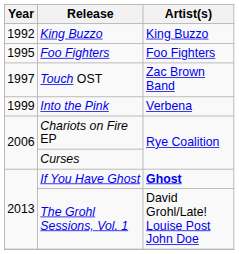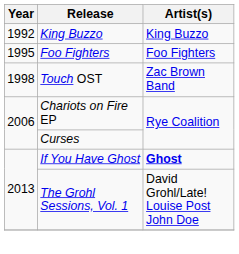 <table class="wikitable">
 <tr>
 <th>Year</th>
 <th width="130">Release</th>
 <th width="110">Artist(s)</th>
 </tr>
 <tr>
 <td align="center" rowspan="1">1992</td>
 <td><em><a href='#'>King Buzzo</a></em></td>
 <td><a href='#'>King Buzzo</a></td>
 </tr>
 <tr>
 <td align="center" rowspan="1">1995</td>
 <td><em><a href='#'>Foo Fighters</a></em></td>
 <td><a href='#'>Foo Fighters</a></td>
 </tr>
 <tr>
-<td align="center" rowspan="1">1997</td>
+<td align="center" rowspan="1">1998</td>
 <td><em><a href='#'>Touch</a></em> OST</td>
 <td><a href='#'>Zac Brown Band</a></td>
-</tr>
-<tr>
-<td align="center" rowspan="1">1999</td>
-<td><em><a href='#'>Into the Pink</a></em></td>
-<td><a href='#'>Verbena</a></td>
 </tr>
 <tr>
 <td align="center" rowspan="2">2006</td>
 <td><em>Chariots on Fire</em> EP</td>
 <td rowspan="2"><a href='#'>Rye Coalition</a></td>
 </tr>
 <tr>
 <td><em>Curses</em></td>
 </tr>
 <tr>
 <td align="center" rowspan="2">2013</td>
 <td><em><a href='#'>If You Have Ghost</a></em></td>
 <td><strong><a href='#'>Ghost</a></strong></td>
 </tr>
 <tr>
 <td><em><a href='#'>The Grohl Sessions, Vol. 1</a></em></td>
 <td>David Grohl/Late!<br> <a href='#'>Louise Post</a><br> <a href='#'>John Doe</a></td>
 </tr>
 <tr>
 </tr>
 </table>
